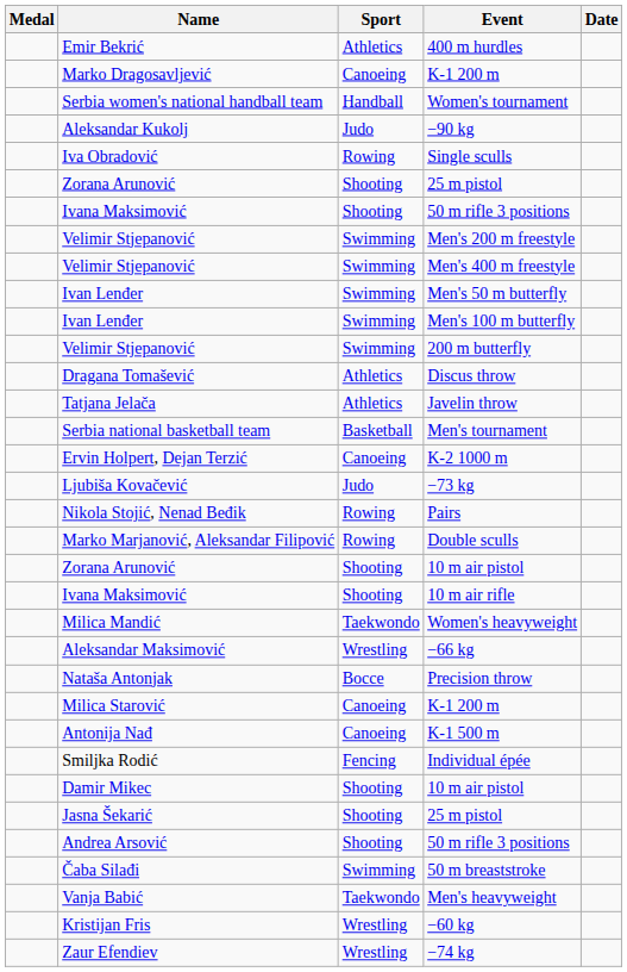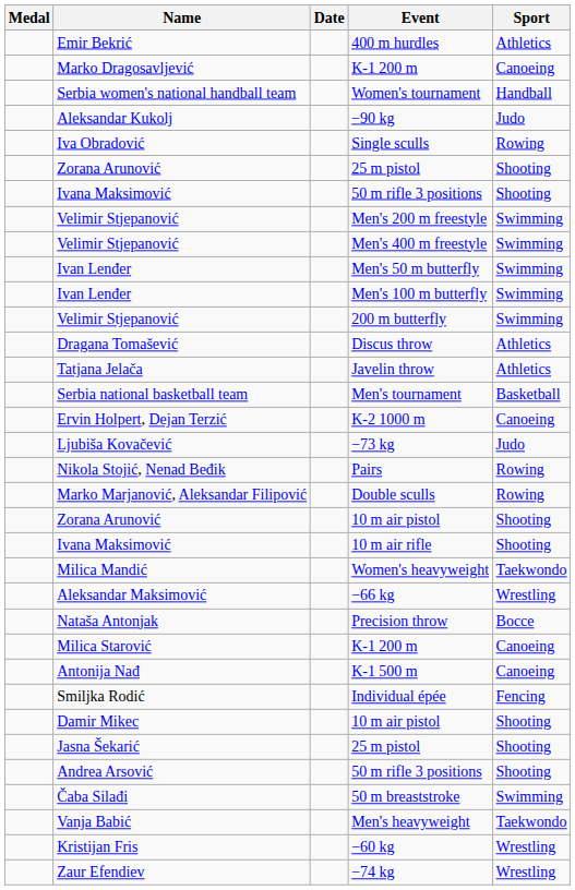 <table class="wikitable sortable" style="font-size: 95%;">
 <tr>
 <th>Medal</th>
 <th>Name</th>
+<th>Date</th>
+<th>Event</th>
 <th>Sport</th>
-<th>Event</th>
-<th>Date</th>
 </tr>
 <tr>
 <td></td>
 <td><a href='#'>Emir Bekrić</a></td>
+<td></td>
+<td><a href='#'>400 m hurdles</a></td>
 <td><a href='#'>Athletics</a></td>
-<td><a href='#'>400 m hurdles</a></td>
-<td></td>
 </tr>
 <tr>
 <td></td>
 <td><a href='#'>Marko Dragosavljević</a></td>
+<td></td>
+<td><a href='#'>K-1 200 m</a></td>
 <td><a href='#'>Canoeing</a></td>
-<td><a href='#'>K-1 200 m</a></td>
-<td></td>
 </tr>
 <tr>
 <td></td>
 <td><a href='#'>Serbia women's national handball team</a><br></td>
+<td></td>
+<td><a href='#'>Women's tournament</a></td>
 <td><a href='#'>Handball</a></td>
-<td><a href='#'>Women's tournament</a></td>
-<td></td>
 </tr>
 <tr>
 <td></td>
 <td><a href='#'>Aleksandar Kukolj</a></td>
+<td></td>
+<td><a href='#'>−90 kg</a></td>
 <td><a href='#'>Judo</a></td>
-<td><a href='#'>−90 kg</a></td>
-<td></td>
 </tr>
 <tr>
 <td></td>
 <td><a href='#'>Iva Obradović</a></td>
+<td></td>
+<td><a href='#'>Single sculls</a></td>
 <td><a href='#'>Rowing</a></td>
-<td><a href='#'>Single sculls</a></td>
-<td></td>
 </tr>
 <tr>
 <td></td>
 <td><a href='#'>Zorana Arunović</a></td>
+<td></td>
+<td><a href='#'>25 m pistol</a></td>
 <td><a href='#'>Shooting</a></td>
-<td><a href='#'>25 m pistol</a></td>
-<td></td>
 </tr>
 <tr>
 <td></td>
 <td><a href='#'>Ivana Maksimović</a></td>
+<td></td>
+<td><a href='#'>50 m rifle 3 positions</a></td>
 <td><a href='#'>Shooting</a></td>
-<td><a href='#'>50 m rifle 3 positions</a></td>
-<td></td>
 </tr>
 <tr>
 <td></td>
 <td><a href='#'>Velimir Stjepanović</a></td>
+<td></td>
+<td><a href='#'>Men's 200 m freestyle</a></td>
 <td><a href='#'>Swimming</a></td>
-<td><a href='#'>Men's 200 m freestyle</a></td>
-<td></td>
 </tr>
 <tr>
 <td></td>
 <td><a href='#'>Velimir Stjepanović</a></td>
+<td></td>
+<td><a href='#'>Men's 400 m freestyle</a></td>
 <td><a href='#'>Swimming</a></td>
-<td><a href='#'>Men's 400 m freestyle</a></td>
-<td></td>
 </tr>
 <tr>
 <td></td>
 <td><a href='#'>Ivan Lenđer</a></td>
+<td></td>
+<td><a href='#'>Men's 50 m butterfly</a></td>
 <td><a href='#'>Swimming</a></td>
-<td><a href='#'>Men's 50 m butterfly</a></td>
-<td></td>
 </tr>
 <tr>
 <td></td>
 <td><a href='#'>Ivan Lenđer</a></td>
+<td></td>
+<td><a href='#'>Men's 100 m butterfly</a></td>
 <td><a href='#'>Swimming</a></td>
-<td><a href='#'>Men's 100 m butterfly</a></td>
-<td></td>
 </tr>
 <tr>
 <td></td>
 <td><a href='#'>Velimir Stjepanović</a></td>
+<td></td>
+<td><a href='#'>200 m butterfly</a></td>
 <td><a href='#'>Swimming</a></td>
-<td><a href='#'>200 m butterfly</a></td>
-<td></td>
 </tr>
 <tr>
 <td></td>
 <td><a href='#'>Dragana Tomašević</a></td>
+<td></td>
+<td><a href='#'>Discus throw</a></td>
 <td><a href='#'>Athletics</a></td>
-<td><a href='#'>Discus throw</a></td>
-<td></td>
 </tr>
 <tr>
 <td></td>
 <td><a href='#'>Tatjana Jelača</a></td>
+<td></td>
+<td><a href='#'>Javelin throw</a></td>
 <td><a href='#'>Athletics</a></td>
-<td><a href='#'>Javelin throw</a></td>
-<td></td>
 </tr>
 <tr>
 <td></td>
 <td><a href='#'>Serbia national basketball team</a><br></td>
+<td></td>
+<td><a href='#'>Men's tournament</a></td>
 <td><a href='#'>Basketball</a></td>
-<td><a href='#'>Men's tournament</a></td>
-<td></td>
 </tr>
 <tr>
 <td></td>
 <td><a href='#'>Ervin Holpert</a>, <a href='#'>Dejan Terzić</a></td>
+<td></td>
+<td><a href='#'>K-2 1000 m</a></td>
 <td><a href='#'>Canoeing</a></td>
-<td><a href='#'>K-2 1000 m</a></td>
-<td></td>
 </tr>
 <tr>
 <td></td>
 <td><a href='#'>Ljubiša Kovačević</a></td>
+<td></td>
+<td><a href='#'>−73 kg</a></td>
 <td><a href='#'>Judo</a></td>
-<td><a href='#'>−73 kg</a></td>
-<td></td>
 </tr>
 <tr>
 <td></td>
 <td><a href='#'>Nikola Stojić</a>, <a href='#'>Nenad Beđik</a></td>
+<td></td>
+<td><a href='#'>Pairs</a></td>
 <td><a href='#'>Rowing</a></td>
-<td><a href='#'>Pairs</a></td>
-<td></td>
 </tr>
 <tr>
 <td></td>
 <td><a href='#'>Marko Marjanović</a>, <a href='#'>Aleksandar Filipović</a></td>
+<td></td>
+<td><a href='#'>Double sculls</a></td>
 <td><a href='#'>Rowing</a></td>
-<td><a href='#'>Double sculls</a></td>
-<td></td>
 </tr>
 <tr>
 <td></td>
 <td><a href='#'>Zorana Arunović</a></td>
+<td></td>
+<td><a href='#'>10 m air pistol</a></td>
 <td><a href='#'>Shooting</a></td>
-<td><a href='#'>10 m air pistol</a></td>
-<td></td>
 </tr>
 <tr>
 <td></td>
 <td><a href='#'>Ivana Maksimović</a></td>
+<td></td>
+<td><a href='#'>10 m air rifle</a></td>
 <td><a href='#'>Shooting</a></td>
-<td><a href='#'>10 m air rifle</a></td>
-<td></td>
 </tr>
 <tr>
 <td></td>
 <td><a href='#'>Milica Mandić</a></td>
+<td></td>
+<td><a href='#'>Women's heavyweight</a></td>
 <td><a href='#'>Taekwondo</a></td>
-<td><a href='#'>Women's heavyweight</a></td>
-<td></td>
 </tr>
 <tr>
 <td></td>
 <td><a href='#'>Aleksandar Maksimović</a></td>
+<td></td>
+<td><a href='#'>−66 kg</a></td>
 <td><a href='#'>Wrestling</a></td>
-<td><a href='#'>−66 kg</a></td>
-<td></td>
 </tr>
 <tr>
 <td></td>
 <td><a href='#'>Nataša Antonjak</a></td>
+<td></td>
+<td><a href='#'>Precision throw</a></td>
 <td><a href='#'>Bocce</a></td>
-<td><a href='#'>Precision throw</a></td>
-<td></td>
 </tr>
 <tr>
 <td></td>
 <td><a href='#'>Milica Starović</a></td>
+<td></td>
+<td><a href='#'>K-1 200 m</a></td>
 <td><a href='#'>Canoeing</a></td>
-<td><a href='#'>K-1 200 m</a></td>
-<td></td>
 </tr>
 <tr>
 <td></td>
 <td><a href='#'>Antonija Nađ</a></td>
+<td></td>
+<td><a href='#'>K-1 500 m</a></td>
 <td><a href='#'>Canoeing</a></td>
-<td><a href='#'>K-1 500 m</a></td>
-<td></td>
 </tr>
 <tr>
 <td></td>
 <td>Smiljka Rodić</td>
+<td></td>
+<td><a href='#'>Individual épée</a></td>
 <td><a href='#'>Fencing</a></td>
-<td><a href='#'>Individual épée</a></td>
-<td></td>
 </tr>
 <tr>
 <td></td>
 <td><a href='#'>Damir Mikec</a></td>
+<td></td>
+<td><a href='#'>10 m air pistol</a></td>
 <td><a href='#'>Shooting</a></td>
-<td><a href='#'>10 m air pistol</a></td>
-<td></td>
 </tr>
 <tr>
 <td></td>
 <td><a href='#'>Jasna Šekarić</a></td>
+<td></td>
+<td><a href='#'>25 m pistol</a></td>
 <td><a href='#'>Shooting</a></td>
-<td><a href='#'>25 m pistol</a></td>
-<td></td>
 </tr>
 <tr>
 <td></td>
 <td><a href='#'>Andrea Arsović</a></td>
+<td></td>
+<td><a href='#'>50 m rifle 3 positions</a></td>
 <td><a href='#'>Shooting</a></td>
-<td><a href='#'>50 m rifle 3 positions</a></td>
-<td></td>
 </tr>
 <tr>
 <td></td>
 <td><a href='#'>Čaba Silađi</a></td>
+<td></td>
+<td><a href='#'>50 m breaststroke</a></td>
 <td><a href='#'>Swimming</a></td>
-<td><a href='#'>50 m breaststroke</a></td>
-<td></td>
 </tr>
 <tr>
 <td></td>
 <td><a href='#'>Vanja Babić</a></td>
+<td></td>
+<td><a href='#'>Men's heavyweight</a></td>
 <td><a href='#'>Taekwondo</a></td>
-<td><a href='#'>Men's heavyweight</a></td>
-<td></td>
 </tr>
 <tr>
 <td></td>
 <td><a href='#'>Kristijan Fris</a></td>
+<td></td>
+<td><a href='#'>−60 kg</a></td>
 <td><a href='#'>Wrestling</a></td>
-<td><a href='#'>−60 kg</a></td>
-<td></td>
 </tr>
 <tr>
 <td></td>
 <td><a href='#'>Zaur Efendiev</a></td>
+<td></td>
+<td><a href='#'>−74 kg</a></td>
 <td><a href='#'>Wrestling</a></td>
-<td><a href='#'>−74 kg</a></td>
-<td></td>
 </tr>
 </table>
